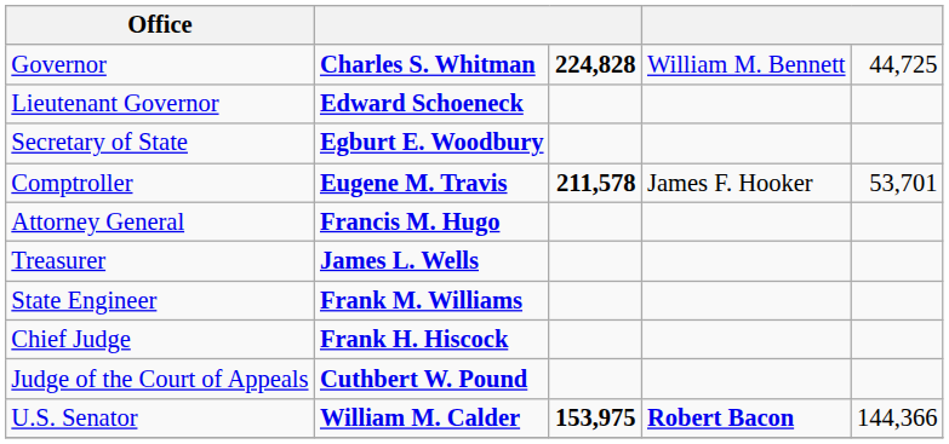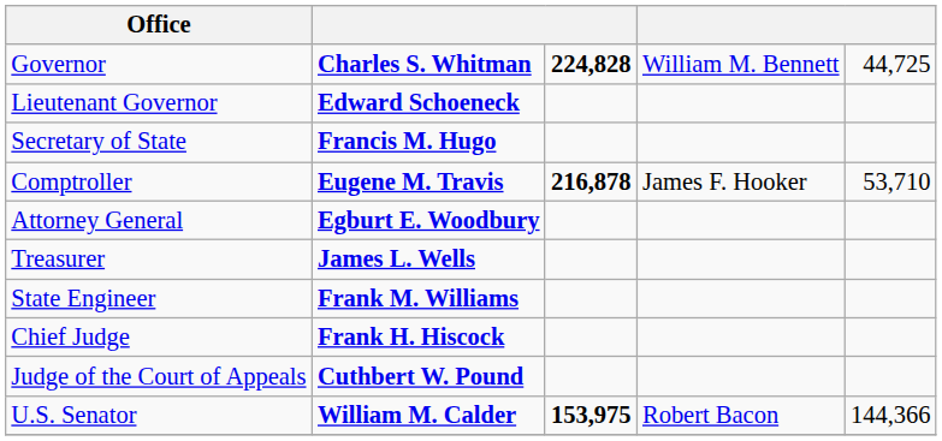 <table class=wikitable>
 <tr bgcolor=lightgrey>
 <th>Office</th>
 <th colspan="2"></th>
 <th colspan="2"></th>
 </tr>
 <tr>
 <td><a href='#'>Governor</a></td>
 <td><strong><a href='#'>Charles S. Whitman</a></strong></td>
 <td align="right"><strong>224,828</strong></td>
 <td><a href='#'>William M. Bennett</a></td>
 <td align="right">44,725</td>
 </tr>
 <tr>
 <td><a href='#'>Lieutenant Governor</a></td>
 <td><strong><a href='#'>Edward Schoeneck</a></strong></td>
 <td align="right"></td>
 <td></td>
 <td align="right"></td>
 </tr>
 <tr>
 <td><a href='#'>Secretary of State</a></td>
-<td><strong><a href='#'>Egburt E. Woodbury</a></strong></td>
+<td><strong><a href='#'>Francis M. Hugo</a></strong></td>
 <td align="right"></td>
 <td></td>
 <td align="right"></td>
 </tr>
 <tr>
 <td><a href='#'>Comptroller</a></td>
 <td><strong><a href='#'>Eugene M. Travis</a></strong></td>
-<td align="right"><strong>211,578</strong></td>
+<td align="right"><strong>216,878</strong></td>
 <td>James F. Hooker</td>
-<td align="right">53,701</td>
+<td align="right">53,710</td>
 </tr>
 <tr>
 <td><a href='#'>Attorney General</a></td>
-<td><strong><a href='#'>Francis M. Hugo</a></strong></td>
+<td><strong><a href='#'>Egburt E. Woodbury</a></strong></td>
 <td align="right"></td>
 <td></td>
 <td align="right"></td>
 </tr>
 <tr>
 <td><a href='#'>Treasurer</a></td>
 <td><strong><a href='#'>James L. Wells</a></strong></td>
 <td align="right"></td>
 <td></td>
 <td align="right"></td>
 </tr>
 <tr>
 <td><a href='#'>State Engineer</a></td>
 <td><strong><a href='#'>Frank M. Williams</a></strong></td>
 <td align="right"></td>
 <td></td>
 <td align="right"></td>
 </tr>
 <tr>
 <td><a href='#'>Chief Judge</a></td>
 <td><strong><a href='#'>Frank H. Hiscock</a></strong></td>
 <td align="right"></td>
 <td></td>
 <td align="right"></td>
 </tr>
 <tr>
 <td><a href='#'>Judge of the Court of Appeals</a></td>
 <td><strong><a href='#'>Cuthbert W. Pound</a></strong></td>
 <td align="right"></td>
 <td></td>
 <td align="right"></td>
 </tr>
 <tr>
 <td><a href='#'>U.S. Senator</a></td>
 <td><strong><a href='#'>William M. Calder</a></strong></td>
 <td align="right"><strong>153,975</strong></td>
-<td><strong><a href='#'>Robert Bacon</a></strong></td>
+<td><a href='#'>Robert Bacon</a></td>
 <td align="right">144,366</td>
 </tr>
 <tr>
 </tr>
 </table>
